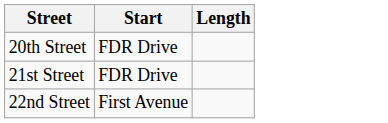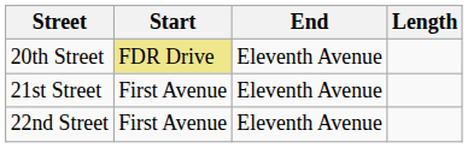 <table class="wikitable">
 <tr>
 <th>Street</th>
 <th>Start</th>
+<th>End</th>
 <th>Length</th>
 </tr>
 <tr>
 <td>20th Street</td>
-<td>FDR Drive</td>
+<td style="background: khaki;">FDR Drive</td>
+<td>Eleventh Avenue</td>
 <td></td>
 </tr>
 <tr>
 <td>21st Street</td>
-<td>FDR Drive</td>
+<td>First Avenue</td>
+<td>Eleventh Avenue</td>
 <td></td>
 </tr>
 <tr>
 <td>22nd Street</td>
 <td>First Avenue</td>
+<td>Eleventh Avenue</td>
 <td></td>
 </tr>
 </table>
